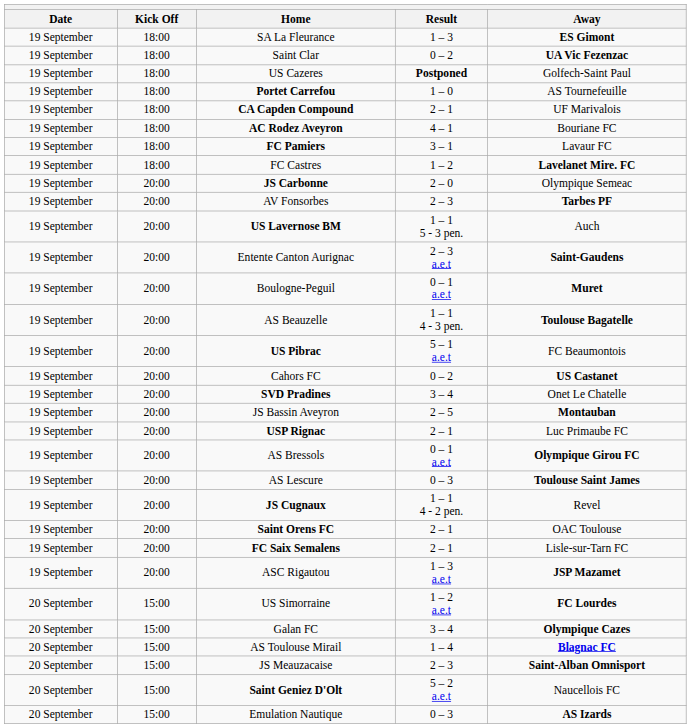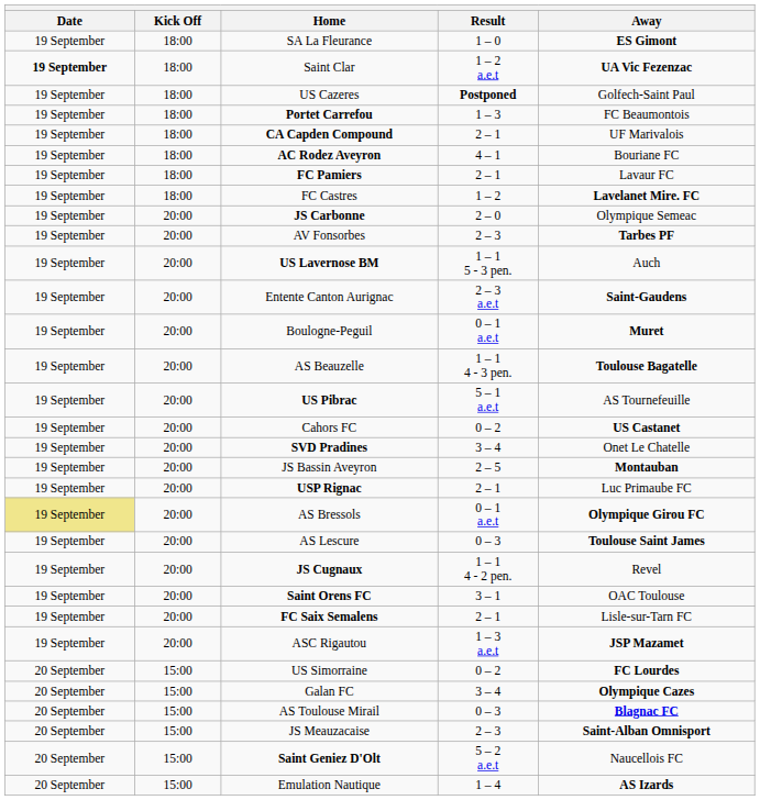 <table class="wikitable collapsible collapsed" style="font-size: 100%; margin:0px;" width="75%">
 <tr>
 <th colspan="7" style="text-align:left;"></th>
 </tr>
 <tr>
 <th><strong>Date</strong></th>
 <th><strong>Kick Off</strong></th>
 <th><strong>Home</strong></th>
 <th><strong>Result</strong></th>
 <th><strong>Away</strong></th>
 </tr>
 <tr>
 <td align=center>19 September</td>
 <td align=center>18:00</td>
 <td align=center>SA La Fleurance</td>
-<td align=center>1 – 3</td>
+<td align=center>1 – 0</td>
 <td align=center><strong>ES Gimont</strong></td>
 </tr>
 <tr>
-<td align=center>19 September</td>
+<td align=center><strong>19 September</strong></td>
 <td align=center>18:00</td>
 <td align=center>Saint Clar</td>
-<td align=center>0 – 2</td>
+<td align=center>1 – 2 <br> <a href='#'>a.e.t</a></td>
 <td align=center><strong>UA Vic Fezenzac</strong></td>
 </tr>
 <tr>
 <td align=center>19 September</td>
 <td align=center>18:00</td>
 <td align=center>US Cazeres</td>
 <td align=center><strong>Postponed</strong></td>
 <td align=center>Golfech-Saint Paul</td>
 </tr>
 <tr>
 <td align=center>19 September</td>
 <td align=center>18:00</td>
 <td align=center><strong>Portet Carrefou</strong></td>
-<td align=center>1 – 0</td>
-<td align=center>AS Tournefeuille</td>
+<td align=center>1 – 3</td>
+<td align=center>FC Beaumontois</td>
 </tr>
 <tr>
 <td align=center>19 September</td>
 <td align=center>18:00</td>
 <td align=center><strong>CA Capden Compound</strong></td>
 <td align=center>2 – 1</td>
 <td align=center>UF Marivalois</td>
 </tr>
 <tr>
 <td align=center>19 September</td>
 <td align=center>18:00</td>
 <td align=center><strong>AC Rodez Aveyron</strong></td>
 <td align=center>4 – 1</td>
 <td align=center>Bouriane FC</td>
 </tr>
 <tr>
 <td align=center>19 September</td>
 <td align=center>18:00</td>
 <td align=center><strong>FC Pamiers</strong></td>
-<td align=center>3 – 1</td>
+<td align=center>2 – 1</td>
 <td align=center>Lavaur FC</td>
 </tr>
 <tr>
 <td align=center>19 September</td>
 <td align=center>18:00</td>
 <td align=center>FC Castres</td>
 <td align=center>1 – 2</td>
 <td align=center><strong>Lavelanet Mire. FC</strong></td>
 </tr>
 <tr>
 <td align=center>19 September</td>
 <td align=center>20:00</td>
 <td align=center><strong>JS Carbonne</strong></td>
 <td align=center>2 – 0</td>
 <td align=center>Olympique Semeac</td>
 </tr>
 <tr>
 <td align=center>19 September</td>
 <td align=center>20:00</td>
 <td align=center>AV Fonsorbes</td>
 <td align=center>2 – 3</td>
 <td align=center><strong>Tarbes PF</strong></td>
 </tr>
 <tr>
 <td align=center>19 September</td>
 <td align=center>20:00</td>
 <td align=center><strong>US Lavernose BM</strong></td>
 <td align=center>1 – 1 <br> 5 - 3 pen.</td>
 <td align=center>Auch</td>
 </tr>
 <tr>
 <td align=center>19 September</td>
 <td align=center>20:00</td>
 <td align=center>Entente Canton Aurignac</td>
 <td align=center>2 – 3 <br> <a href='#'>a.e.t</a></td>
 <td align=center><strong>Saint-Gaudens</strong></td>
 </tr>
 <tr>
 <td align=center>19 September</td>
 <td align=center>20:00</td>
 <td align=center>Boulogne-Peguil</td>
 <td align=center>0 – 1 <br> <a href='#'>a.e.t</a></td>
 <td align=center><strong>Muret</strong></td>
 </tr>
 <tr>
 <td align=center>19 September</td>
 <td align=center>20:00</td>
 <td align=center>AS Beauzelle</td>
 <td align=center>1 – 1 <br> 4 - 3 pen.</td>
 <td align=center><strong>Toulouse Bagatelle</strong></td>
 </tr>
 <tr>
 <td align=center>19 September</td>
 <td align=center>20:00</td>
 <td align=center><strong>US Pibrac</strong></td>
 <td align=center>5 – 1 <br> <a href='#'>a.e.t</a></td>
-<td align=center>FC Beaumontois</td>
+<td align=center>AS Tournefeuille</td>
 </tr>
 <tr>
 <td align=center>19 September</td>
 <td align=center>20:00</td>
 <td align=center>Cahors FC</td>
 <td align=center>0 – 2</td>
 <td align=center><strong>US Castanet</strong></td>
 </tr>
 <tr>
 <td align=center>19 September</td>
 <td align=center>20:00</td>
 <td align=center><strong>SVD Pradines</strong></td>
 <td align=center>3 – 4</td>
 <td align=center>Onet Le Chatelle</td>
 </tr>
 <tr>
 <td align=center>19 September</td>
 <td align=center>20:00</td>
 <td align=center>JS Bassin Aveyron</td>
 <td align=center>2 – 5</td>
 <td align=center><strong>Montauban</strong></td>
 </tr>
 <tr>
 <td align=center>19 September</td>
 <td align=center>20:00</td>
 <td align=center><strong>USP Rignac</strong></td>
 <td align=center>2 – 1</td>
 <td align=center>Luc Primaube FC</td>
 </tr>
 <tr>
-<td align=center>19 September</td>
+<td align=center style="background: khaki;">19 September</td>
 <td align=center>20:00</td>
 <td align=center>AS Bressols</td>
 <td align=center>0 – 1 <br> <a href='#'>a.e.t</a></td>
 <td align=center><strong>Olympique Girou FC</strong></td>
 </tr>
 <tr>
 <td align=center>19 September</td>
 <td align=center>20:00</td>
 <td align=center>AS Lescure</td>
 <td align=center>0 – 3</td>
 <td align=center><strong>Toulouse Saint James</strong></td>
 </tr>
 <tr>
 <td align=center>19 September</td>
 <td align=center>20:00</td>
 <td align=center><strong>JS Cugnaux</strong></td>
 <td align=center>1 – 1 <br> 4 - 2 pen.</td>
 <td align=center>Revel</td>
 </tr>
 <tr>
 <td align=center>19 September</td>
 <td align=center>20:00</td>
 <td align=center><strong>Saint Orens FC</strong></td>
-<td align=center>2 – 1</td>
+<td align=center>3 – 1</td>
 <td align=center>OAC Toulouse</td>
 </tr>
 <tr>
 <td align=center>19 September</td>
 <td align=center>20:00</td>
 <td align=center><strong>FC Saix Semalens</strong></td>
 <td align=center>2 – 1</td>
 <td align=center>Lisle-sur-Tarn FC</td>
 </tr>
 <tr>
 <td align=center>19 September</td>
 <td align=center>20:00</td>
 <td align=center>ASC Rigautou</td>
 <td align=center>1 – 3 <br> <a href='#'>a.e.t</a></td>
 <td align=center><strong>JSP Mazamet</strong></td>
 </tr>
 <tr>
 <td align=center>20 September</td>
 <td align=center>15:00</td>
 <td align=center>US Simorraine</td>
-<td align=center>1 – 2 <br> <a href='#'>a.e.t</a></td>
+<td align=center>0 – 2</td>
 <td align=center><strong>FC Lourdes</strong></td>
 </tr>
 <tr>
 <td align=center>20 September</td>
 <td align=center>15:00</td>
 <td align=center>Galan FC</td>
 <td align=center>3 – 4</td>
 <td align=center><strong>Olympique Cazes</strong></td>
 </tr>
 <tr>
 <td align=center>20 September</td>
 <td align=center>15:00</td>
 <td align=center>AS Toulouse Mirail</td>
-<td align=center>1 – 4</td>
+<td align=center>0 – 3</td>
 <td align=center><strong><a href='#'>Blagnac FC</a></strong></td>
 </tr>
 <tr>
 <td align=center>20 September</td>
 <td align=center>15:00</td>
 <td align=center>JS Meauzacaise</td>
 <td align=center>2 – 3</td>
 <td align=center><strong>Saint-Alban Omnisport</strong></td>
 </tr>
 <tr>
 <td align=center>20 September</td>
 <td align=center>15:00</td>
 <td align=center><strong>Saint Geniez D'Olt</strong></td>
 <td align=center>5 – 2 <br> <a href='#'>a.e.t</a></td>
 <td align=center>Naucellois FC</td>
 </tr>
 <tr>
 <td align=center>20 September</td>
 <td align=center>15:00</td>
 <td align=center>Emulation Nautique</td>
-<td align=center>0 – 3</td>
+<td align=center>1 – 4</td>
 <td align=center><strong>AS Izards</strong></td>
 </tr>
 </table>
